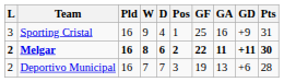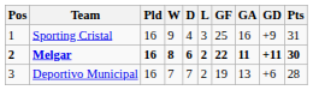 <table class="wikitable">
 <tr>
-<th><abbr>L</abbr></th>
+<th><abbr>Pos</abbr></th>
 <th>Team</th>
 <th><abbr>Pld</abbr></th>
 <th><abbr>W</abbr></th>
 <th><abbr>D</abbr></th>
-<th><abbr>Pos</abbr></th>
+<th><abbr>L</abbr></th>
 <th><abbr>GF</abbr></th>
 <th><abbr>GA</abbr></th>
 <th><abbr>GD</abbr></th>
 <th><abbr>Pts</abbr></th>
 </tr>
 <tr>
-<td>3</td>
+<td>1</td>
 <td><a href='#'>Sporting Cristal</a></td>
 <td>16</td>
 <td>9</td>
 <td>4</td>
-<td>1</td>
+<td>3</td>
 <td>25</td>
 <td>16</td>
 <td>+9</td>
 <td>31</td>
 </tr>
 <tr>
 <td><strong>2</strong></td>
 <td><a href='#'><strong>Melgar</strong></a></td>
 <td><strong>16</strong></td>
 <td><strong>8</strong></td>
 <td><strong>6</strong></td>
 <td><strong>2</strong></td>
 <td><strong>22</strong></td>
 <td><strong>11</strong></td>
 <td><strong>+11</strong></td>
 <td><strong>30</strong></td>
 </tr>
 <tr>
-<td>2</td>
+<td>3</td>
 <td><a href='#'>Deportivo Municipal</a></td>
 <td>16</td>
 <td>7</td>
 <td>7</td>
-<td>3</td>
+<td>2</td>
 <td>19</td>
 <td>13</td>
 <td>+6</td>
 <td>28</td>
 </tr>
 </table>
